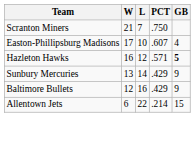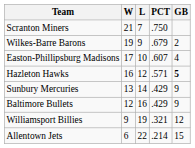 <table class="wikitable" style="font-size:90%">
 <tr>
 <th>Team</th>
 <th>W</th>
 <th>L</th>
 <th>PCT</th>
 <th>GB</th>
 </tr>
 <tr>
 <td>Scranton Miners</td>
 <td>21</td>
 <td>7</td>
 <td>.750</td>
 <td></td>
+</tr>
+<tr>
+<td>Wilkes-Barre Barons</td>
+<td>19</td>
+<td>9</td>
+<td>.679</td>
+<td>2</td>
 </tr>
 <tr>
 <td>Easton-Phillipsburg Madisons</td>
 <td>17</td>
 <td>10</td>
 <td>.607</td>
 <td>4</td>
 </tr>
 <tr>
 <td>Hazleton Hawks</td>
 <td>16</td>
 <td>12</td>
 <td>.571</td>
 <td><strong>5</strong></td>
 </tr>
 <tr>
 <td>Sunbury Mercuries</td>
 <td>13</td>
 <td>14</td>
 <td>.429</td>
 <td>9</td>
 </tr>
 <tr>
 <td>Baltimore Bullets</td>
 <td>12</td>
 <td>16</td>
 <td>.429</td>
 <td>9</td>
 </tr>
 <tr>
+<td>Williamsport Billies</td>
+<td>9</td>
+<td>19</td>
+<td>.321</td>
+<td>12</td>
+</tr>
+<tr>
 <td>Allentown Jets</td>
 <td>6</td>
 <td>22</td>
 <td>.214</td>
 <td>15</td>
 </tr>
 </table>
